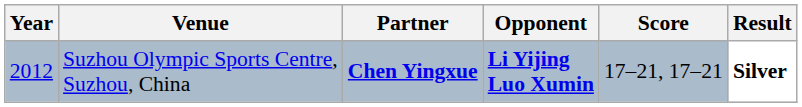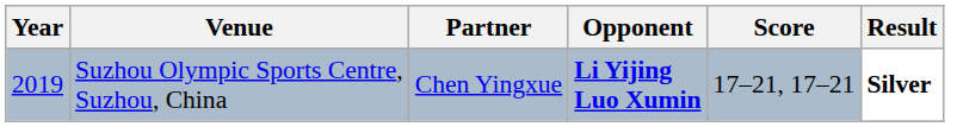 <table class="sortable wikitable" style="font-size: 90%;">
 <tr>
 <th>Year</th>
 <th>Venue</th>
 <th>Partner</th>
 <th>Opponent</th>
 <th>Score</th>
 <th>Result</th>
 </tr>
 <tr style="background:#AABBCC">
-<td align="center"><a href='#'>2012</a></td>
+<td align="center"><a href='#'>2019</a></td>
 <td align="left"><a href='#'>Suzhou Olympic Sports Centre</a>,<br><a href='#'>Suzhou</a>, China</td>
-<td align="left"><strong> <a href='#'>Chen Yingxue</a></strong></td>
+<td align="left"> <a href='#'>Chen Yingxue</a></td>
 <td align="left"><strong> <a href='#'>Li Yijing</a><br> <a href='#'>Luo Xumin</a></strong></td>
 <td align="left">17–21, 17–21</td>
 <td style="text-align:left; background:white"> <strong>Silver</strong></td>
 </tr>
 </table>
